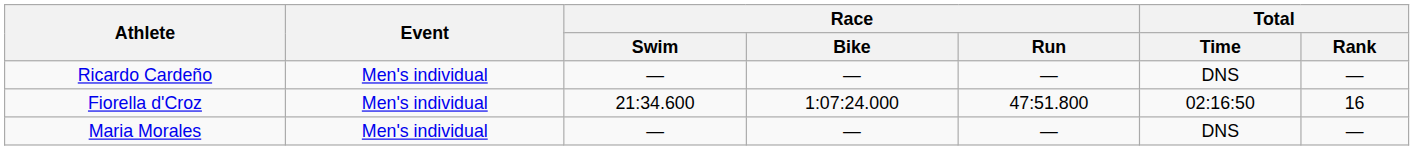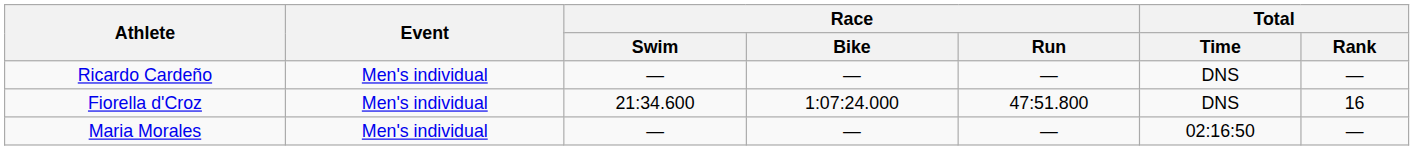 <table class="wikitable" style="font-size:95%; text-align:center;" width="95%">
 <tr>
 <th rowspan="2">Athlete</th>
 <th rowspan="2">Event</th>
 <th colspan="3">Race</th>
 <th colspan="2">Total</th>
 </tr>
 <tr>
 <th>Swim</th>
 <th>Bike</th>
 <th>Run</th>
 <th>Time</th>
 <th>Rank</th>
 </tr>
 <tr>
 <td width=20%><a href='#'>Ricardo Cardeño</a></td>
 <td><a href='#'>Men's individual</a></td>
 <td>—</td>
 <td>—</td>
 <td>—</td>
 <td>DNS</td>
 <td>—</td>
 </tr>
 <tr>
 <td width=20%><a href='#'>Fiorella d'Croz</a></td>
 <td><a href='#'>Men's individual</a></td>
 <td>21:34.600</td>
 <td>1:07:24.000</td>
 <td>47:51.800</td>
-<td>02:16:50</td>
+<td>DNS</td>
 <td>16</td>
 </tr>
 <tr>
 <td width=20%><a href='#'>Maria Morales</a></td>
 <td><a href='#'>Men's individual</a></td>
 <td>—</td>
 <td>—</td>
 <td>—</td>
-<td>DNS</td>
+<td>02:16:50</td>
 <td>—</td>
 </tr>
 </table>
